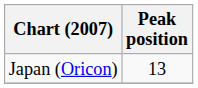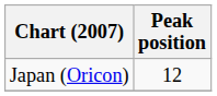 <table class="wikitable sortable plainrowheaders">
 <tr>
 <th scope="col">Chart (2007)</th>
 <th scope="col">Peak<br>position</th>
 </tr>
 <tr>
 <td>Japan (<a href='#'>Oricon</a>)</td>
-<td style="text-align:center;">13</td>
+<td style="text-align:center;">12</td>
 </tr>
 <tr>
 </tr>
 </table>
